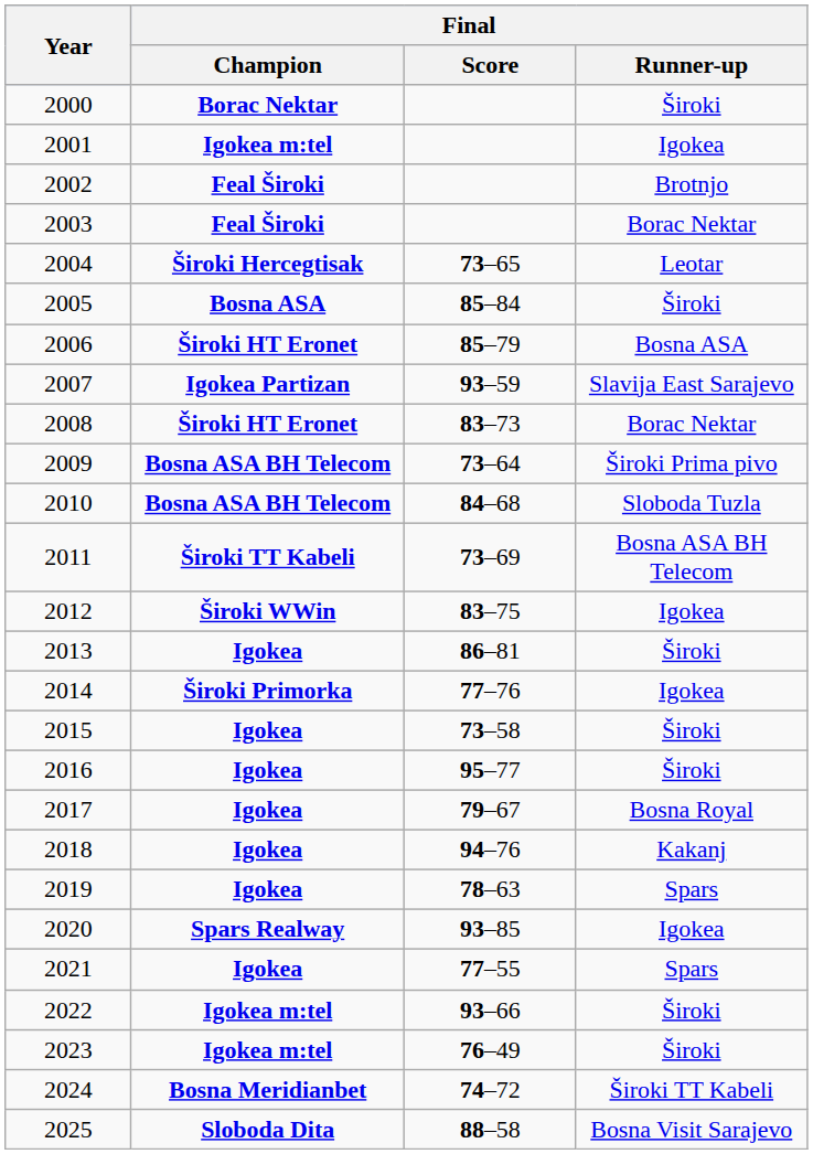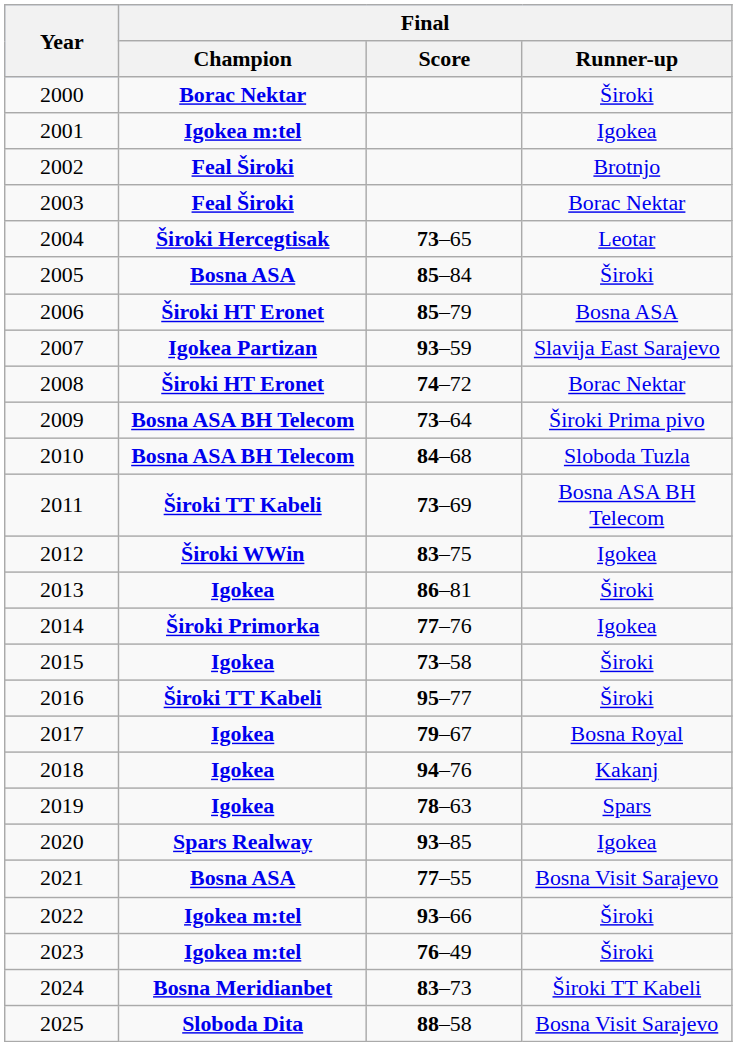 <table class="wikitable" style="font-size:95%; text-align: center; width:40%">
 <tr bgcolor=#C1D8FF>
 <th rowspan=2 width=6%>Year</th>
 <th colspan=5>Final</th>
 </tr>
 <tr bgcolor=#EFEFEF>
 <th width=12%>Champion</th>
 <th width=9%>Score</th>
 <th width=12%>Runner-up</th>
 </tr>
 <tr>
 <td>2000</td>
 <td><strong><a href='#'>Borac Nektar</a></strong></td>
 <td></td>
 <td><a href='#'>Široki</a></td>
 </tr>
 <tr>
 <td>2001</td>
 <td><strong><a href='#'>Igokea m:tel</a></strong></td>
 <td></td>
 <td><a href='#'>Igokea</a></td>
 </tr>
 <tr>
 <td>2002</td>
 <td><strong><a href='#'>Feal Široki</a></strong></td>
 <td></td>
 <td><a href='#'>Brotnjo</a></td>
 </tr>
 <tr>
 <td>2003</td>
 <td><strong><a href='#'>Feal Široki</a></strong></td>
 <td></td>
 <td><a href='#'>Borac Nektar</a></td>
 </tr>
 <tr>
 <td>2004</td>
 <td><strong><a href='#'>Široki Hercegtisak</a></strong></td>
 <td><strong>73</strong>–65</td>
 <td><a href='#'>Leotar</a></td>
 </tr>
 <tr>
 <td>2005</td>
 <td><strong><a href='#'>Bosna ASA</a></strong></td>
 <td><strong>85</strong>–84</td>
 <td><a href='#'>Široki</a></td>
 </tr>
 <tr>
 <td>2006</td>
 <td><strong><a href='#'>Široki HT Eronet</a></strong></td>
 <td><strong>85</strong>–79</td>
 <td><a href='#'>Bosna ASA</a></td>
 </tr>
 <tr>
 <td>2007</td>
 <td><strong><a href='#'>Igokea Partizan</a></strong></td>
 <td><strong>93</strong>–59</td>
 <td><a href='#'>Slavija East Sarajevo</a></td>
 </tr>
 <tr>
 <td>2008</td>
 <td><strong><a href='#'>Široki HT Eronet</a></strong></td>
-<td><strong>83</strong>–73</td>
+<td><strong>74</strong>–72</td>
 <td><a href='#'>Borac Nektar</a></td>
 </tr>
 <tr>
 <td>2009</td>
 <td><strong><a href='#'>Bosna ASA BH Telecom</a></strong></td>
 <td><strong>73</strong>–64</td>
 <td><a href='#'>Široki Prima pivo</a></td>
 </tr>
 <tr>
 <td>2010</td>
 <td><strong><a href='#'>Bosna ASA BH Telecom</a></strong></td>
 <td><strong>84</strong>–68</td>
 <td><a href='#'>Sloboda Tuzla</a></td>
 </tr>
 <tr>
 <td>2011</td>
 <td><strong><a href='#'>Široki TT Kabeli</a></strong></td>
 <td><strong>73</strong>–69</td>
 <td><a href='#'>Bosna ASA BH Telecom</a></td>
 </tr>
 <tr>
 <td>2012</td>
 <td><strong><a href='#'>Široki WWin</a></strong></td>
 <td><strong>83</strong>–75</td>
 <td><a href='#'>Igokea</a></td>
 </tr>
 <tr>
 <td>2013</td>
 <td><strong><a href='#'>Igokea</a></strong></td>
 <td><strong>86</strong>–81</td>
 <td><a href='#'>Široki</a></td>
 </tr>
 <tr>
 <td>2014</td>
 <td><strong><a href='#'>Široki Primorka</a></strong></td>
 <td><strong>77</strong>–76</td>
 <td><a href='#'>Igokea</a></td>
 </tr>
 <tr>
 <td>2015</td>
 <td><strong><a href='#'>Igokea</a></strong></td>
 <td><strong>73</strong>–58</td>
 <td><a href='#'>Široki</a></td>
 </tr>
 <tr>
 <td>2016</td>
-<td><strong><a href='#'>Igokea</a></strong></td>
+<td><strong><a href='#'>Široki TT Kabeli</a></strong></td>
 <td><strong>95</strong>–77</td>
 <td><a href='#'>Široki</a></td>
 </tr>
 <tr>
 <td>2017</td>
 <td><strong><a href='#'>Igokea</a></strong></td>
 <td><strong>79</strong>–67</td>
 <td><a href='#'>Bosna Royal</a></td>
 </tr>
 <tr>
 <td>2018</td>
 <td><strong><a href='#'>Igokea</a></strong></td>
 <td><strong>94</strong>–76</td>
 <td><a href='#'>Kakanj</a></td>
 </tr>
 <tr>
 <td>2019</td>
 <td><strong><a href='#'>Igokea</a></strong></td>
 <td><strong>78</strong>–63</td>
 <td><a href='#'>Spars</a></td>
 </tr>
 <tr>
 <td>2020</td>
 <td><strong><a href='#'>Spars Realway</a></strong></td>
 <td><strong>93</strong>–85</td>
 <td><a href='#'>Igokea</a></td>
 </tr>
 <tr>
 <td>2021</td>
-<td><strong><a href='#'>Igokea</a></strong></td>
+<td><strong><a href='#'>Bosna ASA</a></strong></td>
 <td><strong>77</strong>–55</td>
-<td><a href='#'>Spars</a></td>
+<td><a href='#'>Bosna Visit Sarajevo</a></td>
 </tr>
 <tr>
 <td>2022</td>
 <td><strong><a href='#'>Igokea m:tel</a></strong></td>
 <td><strong>93</strong>–66</td>
 <td><a href='#'>Široki</a></td>
 </tr>
 <tr>
 <td>2023</td>
 <td><strong><a href='#'>Igokea m:tel</a></strong></td>
 <td><strong>76</strong>–49</td>
 <td><a href='#'>Široki</a></td>
 </tr>
 <tr>
 <td>2024</td>
 <td><strong><a href='#'>Bosna Meridianbet</a></strong></td>
-<td><strong>74</strong>–72</td>
+<td><strong>83</strong>–73</td>
 <td><a href='#'>Široki TT Kabeli</a></td>
 </tr>
 <tr>
 <td>2025</td>
 <td><strong><a href='#'>Sloboda Dita</a></strong></td>
 <td><strong>88</strong>–58</td>
 <td><a href='#'>Bosna Visit Sarajevo</a></td>
 </tr>
 </table>
